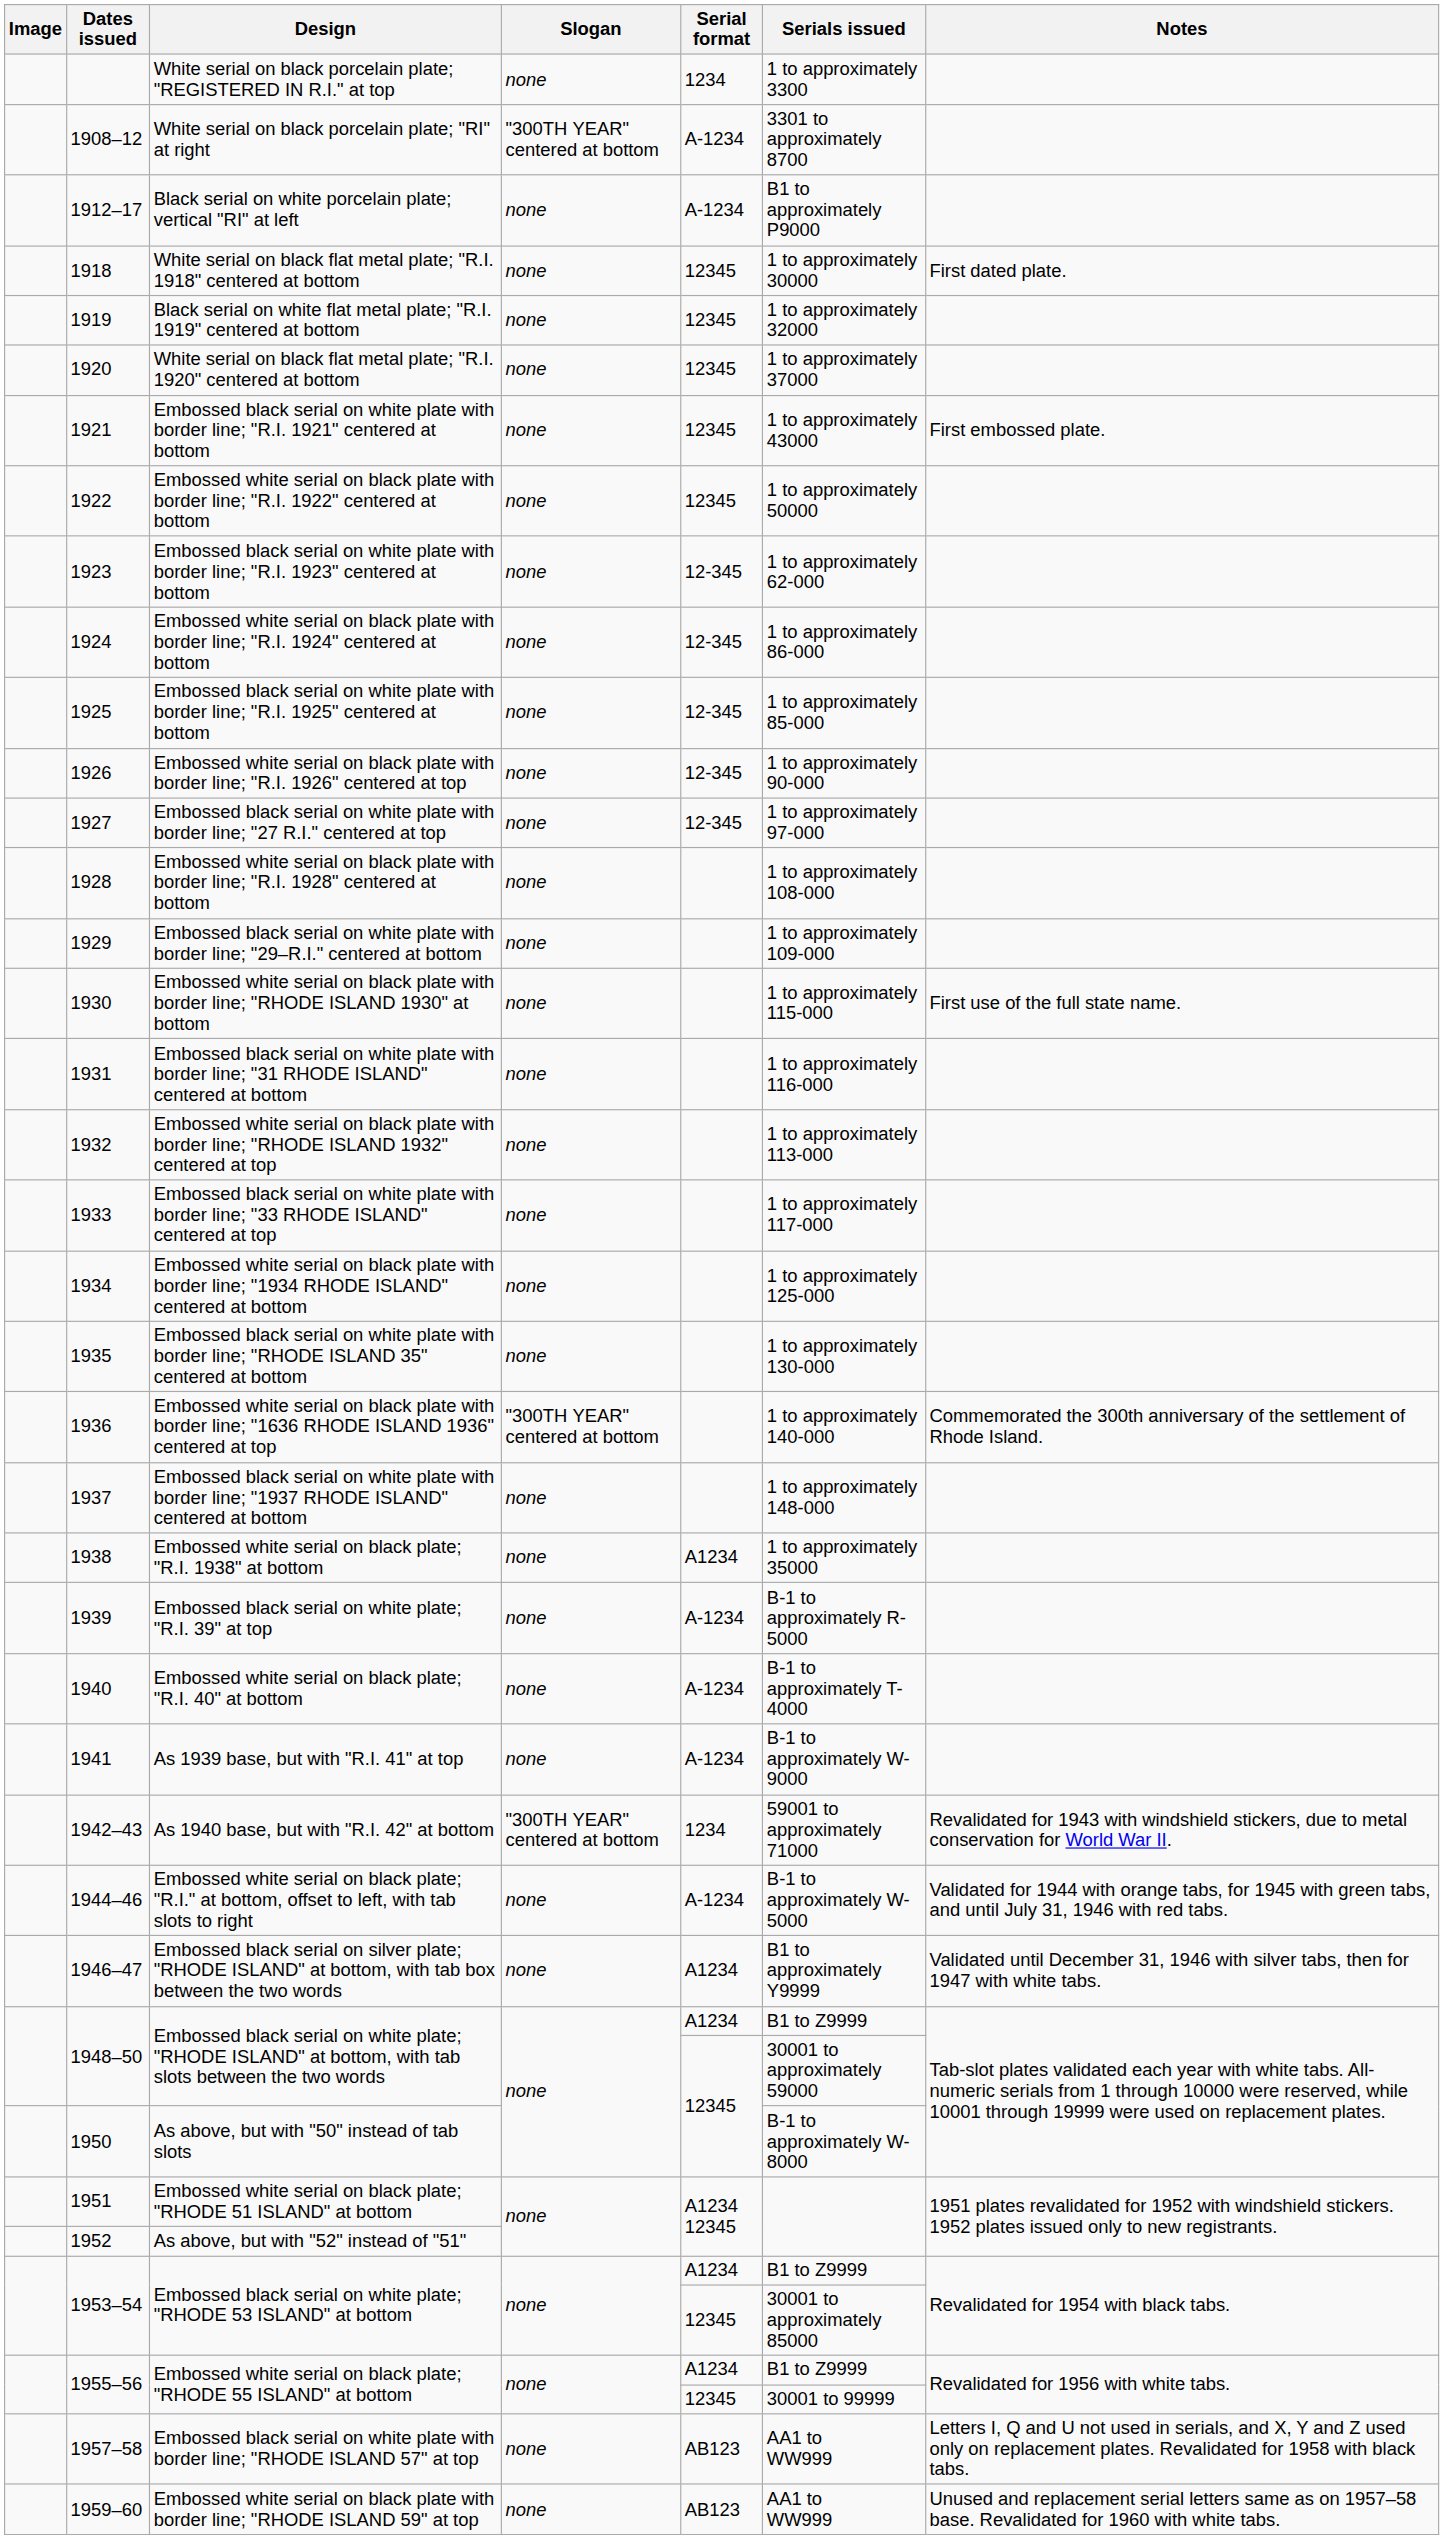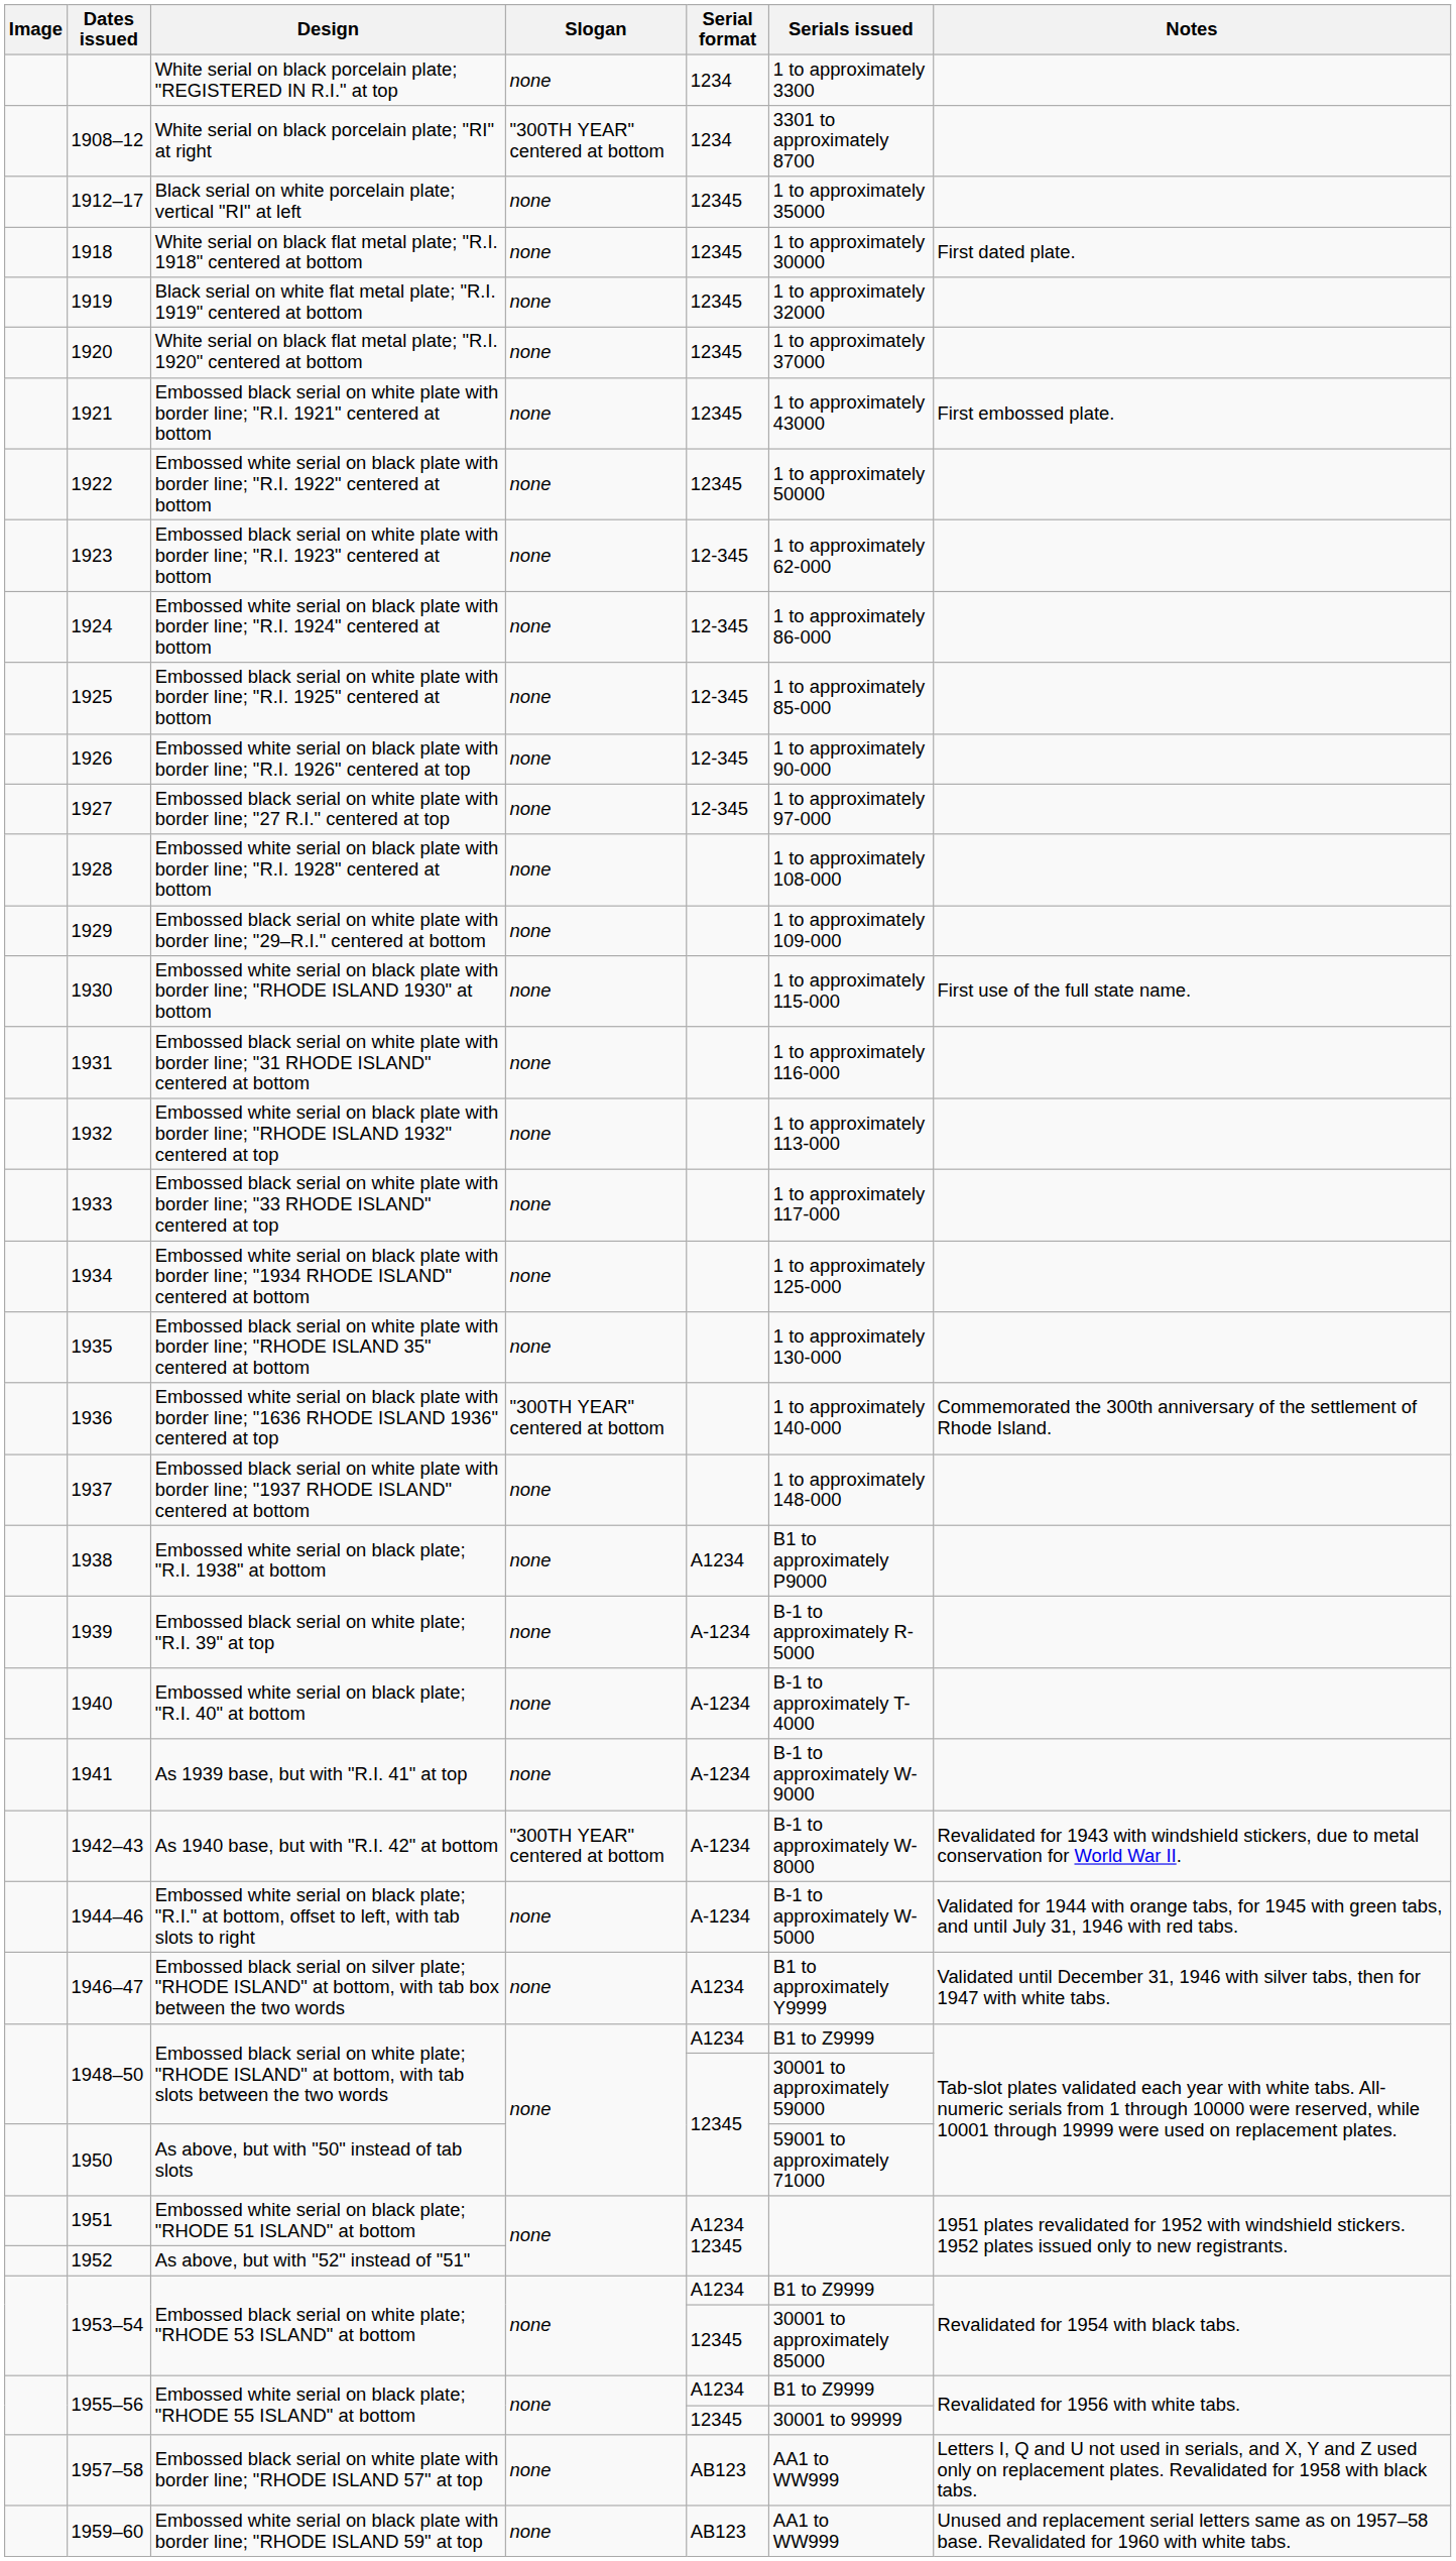 <table class="wikitable">
 <tr>
 <th>Image</th>
 <th>Dates issued</th>
 <th>Design</th>
 <th>Slogan</th>
 <th>Serial format</th>
 <th>Serials issued</th>
 <th>Notes</th>
 </tr>
 <tr>
 <td></td>
 <td></td>
 <td>White serial on black porcelain plate; "REGISTERED IN R.I." at top</td>
 <td><em>none</em></td>
 <td>1234</td>
 <td>1 to approximately 3300</td>
 <td></td>
 </tr>
 <tr>
 <td></td>
 <td>1908–12</td>
 <td>White serial on black porcelain plate; "RI" at right</td>
 <td>"300TH YEAR" centered at bottom</td>
-<td>A-1234</td>
+<td>1234</td>
 <td>3301 to approximately 8700</td>
 <td></td>
 </tr>
 <tr>
 <td></td>
 <td>1912–17</td>
 <td>Black serial on white porcelain plate; vertical "RI" at left</td>
 <td><em>none</em></td>
-<td>A-1234</td>
-<td>B1 to approximately P9000</td>
+<td>12345</td>
+<td>1 to approximately 35000</td>
 <td></td>
 </tr>
 <tr>
 <td></td>
 <td>1918</td>
 <td>White serial on black flat metal plate; "R.I. 1918" centered at bottom</td>
 <td><em>none</em></td>
 <td>12345</td>
 <td>1 to approximately 30000</td>
 <td>First dated plate.</td>
 </tr>
 <tr>
 <td></td>
 <td>1919</td>
 <td>Black serial on white flat metal plate; "R.I. 1919" centered at bottom</td>
 <td><em>none</em></td>
 <td>12345</td>
 <td>1 to approximately 32000</td>
 <td></td>
 </tr>
 <tr>
 <td></td>
 <td>1920</td>
 <td>White serial on black flat metal plate; "R.I. 1920" centered at bottom</td>
 <td><em>none</em></td>
 <td>12345</td>
 <td>1 to approximately 37000</td>
 <td></td>
 </tr>
 <tr>
 <td></td>
 <td>1921</td>
 <td>Embossed black serial on white plate with border line; "R.I. 1921" centered at bottom</td>
 <td><em>none</em></td>
 <td>12345</td>
 <td>1 to approximately 43000</td>
 <td>First embossed plate.</td>
 </tr>
 <tr>
 <td></td>
 <td>1922</td>
 <td>Embossed white serial on black plate with border line; "R.I. 1922" centered at bottom</td>
 <td><em>none</em></td>
 <td>12345</td>
 <td>1 to approximately 50000</td>
 <td></td>
 </tr>
 <tr>
 <td></td>
 <td>1923</td>
 <td>Embossed black serial on white plate with border line; "R.I. 1923" centered at bottom</td>
 <td><em>none</em></td>
 <td>12-345</td>
 <td>1 to approximately 62-000</td>
 <td></td>
 </tr>
 <tr>
 <td></td>
 <td>1924</td>
 <td>Embossed white serial on black plate with border line; "R.I. 1924" centered at bottom</td>
 <td><em>none</em></td>
 <td>12-345</td>
 <td>1 to approximately 86-000</td>
 <td></td>
 </tr>
 <tr>
 <td></td>
 <td>1925</td>
 <td>Embossed black serial on white plate with border line; "R.I. 1925" centered at bottom</td>
 <td><em>none</em></td>
 <td>12-345</td>
 <td>1 to approximately 85-000</td>
 <td></td>
 </tr>
 <tr>
 <td></td>
 <td>1926</td>
 <td>Embossed white serial on black plate with border line; "R.I. 1926" centered at top</td>
 <td><em>none</em></td>
 <td>12-345</td>
 <td>1 to approximately 90-000</td>
 <td></td>
 </tr>
 <tr>
 <td></td>
 <td>1927</td>
 <td>Embossed black serial on white plate with border line; "27 R.I." centered at top</td>
 <td><em>none</em></td>
 <td>12-345</td>
 <td>1 to approximately 97-000</td>
 <td></td>
 </tr>
 <tr>
 <td></td>
 <td>1928</td>
 <td>Embossed white serial on black plate with border line; "R.I. 1928" centered at bottom</td>
 <td><em>none</em></td>
 <td></td>
 <td>1 to approximately 108-000</td>
 <td></td>
 </tr>
 <tr>
 <td></td>
 <td>1929</td>
 <td>Embossed black serial on white plate with border line; "29–R.I." centered at bottom</td>
 <td><em>none</em></td>
 <td></td>
 <td>1 to approximately 109-000</td>
 <td></td>
 </tr>
 <tr>
 <td></td>
 <td>1930</td>
 <td>Embossed white serial on black plate with border line; "RHODE ISLAND 1930" at bottom</td>
 <td><em>none</em></td>
 <td></td>
 <td>1 to approximately 115-000</td>
 <td>First use of the full state name.</td>
 </tr>
 <tr>
 <td></td>
 <td>1931</td>
 <td>Embossed black serial on white plate with border line; "31 RHODE ISLAND" centered at bottom</td>
 <td><em>none</em></td>
 <td></td>
 <td>1 to approximately 116-000</td>
 <td></td>
 </tr>
 <tr>
 <td></td>
 <td>1932</td>
 <td>Embossed white serial on black plate with border line; "RHODE ISLAND 1932" centered at top</td>
 <td><em>none</em></td>
 <td></td>
 <td>1 to approximately 113-000</td>
 <td></td>
 </tr>
 <tr>
 <td></td>
 <td>1933</td>
 <td>Embossed black serial on white plate with border line; "33 RHODE ISLAND" centered at top</td>
 <td><em>none</em></td>
 <td></td>
 <td>1 to approximately 117-000</td>
 <td></td>
 </tr>
 <tr>
 <td></td>
 <td>1934</td>
 <td>Embossed white serial on black plate with border line; "1934 RHODE ISLAND" centered at bottom</td>
 <td><em>none</em></td>
 <td></td>
 <td>1 to approximately 125-000</td>
 <td></td>
 </tr>
 <tr>
 <td></td>
 <td>1935</td>
 <td>Embossed black serial on white plate with border line; "RHODE ISLAND 35" centered at bottom</td>
 <td><em>none</em></td>
 <td></td>
 <td>1 to approximately 130-000</td>
 <td></td>
 </tr>
 <tr>
 <td></td>
 <td>1936</td>
 <td>Embossed white serial on black plate with border line; "1636 RHODE ISLAND 1936" centered at top</td>
 <td>"300TH YEAR" centered at bottom</td>
 <td></td>
 <td>1 to approximately 140-000</td>
 <td>Commemorated the 300th anniversary of the settlement of Rhode Island.</td>
 </tr>
 <tr>
 <td></td>
 <td>1937</td>
 <td>Embossed black serial on white plate with border line; "1937 RHODE ISLAND" centered at bottom</td>
 <td><em>none</em></td>
 <td></td>
 <td>1 to approximately 148-000</td>
 <td></td>
 </tr>
 <tr>
 <td></td>
 <td>1938</td>
 <td>Embossed white serial on black plate; "R.I. 1938" at bottom</td>
 <td><em>none</em></td>
 <td>A1234</td>
-<td>1 to approximately 35000</td>
+<td>B1 to approximately P9000</td>
 <td></td>
 </tr>
 <tr>
 <td></td>
 <td>1939</td>
 <td>Embossed black serial on white plate; "R.I. 39" at top</td>
 <td><em>none</em></td>
 <td>A-1234</td>
 <td>B-1 to approximately R-5000</td>
 <td></td>
 </tr>
 <tr>
 <td></td>
 <td>1940</td>
 <td>Embossed white serial on black plate; "R.I. 40" at bottom</td>
 <td><em>none</em></td>
 <td>A-1234</td>
 <td>B-1 to approximately T-4000</td>
 <td></td>
 </tr>
 <tr>
 <td></td>
 <td>1941</td>
 <td>As 1939 base, but with "R.I. 41" at top</td>
 <td><em>none</em></td>
 <td>A-1234</td>
 <td>B-1 to approximately W-9000</td>
 <td></td>
 </tr>
 <tr>
 <td></td>
 <td>1942–43</td>
 <td>As 1940 base, but with "R.I. 42" at bottom</td>
 <td>"300TH YEAR" centered at bottom</td>
-<td>1234</td>
-<td>59001 to approximately 71000</td>
+<td>A-1234</td>
+<td>B-1 to approximately W-8000</td>
 <td>Revalidated for 1943 with windshield stickers, due to metal conservation for <a href='#'>World War II</a>.</td>
 </tr>
 <tr>
 <td>  </td>
 <td>1944–46</td>
 <td>Embossed white serial on black plate; "R.I." at bottom, offset to left, with tab slots to right</td>
 <td><em>none</em></td>
 <td>A-1234</td>
 <td>B-1 to approximately W-5000</td>
 <td>Validated for 1944 with orange tabs, for 1945 with green tabs, and until July 31, 1946 with red tabs.</td>
 </tr>
 <tr>
 <td> </td>
 <td>1946–47</td>
 <td>Embossed black serial on silver plate; "RHODE ISLAND" at bottom, with tab box between the two words</td>
 <td><em>none</em></td>
 <td>A1234</td>
 <td>B1 to approximately Y9999</td>
 <td>Validated until December 31, 1946 with silver tabs, then for 1947 with white tabs.</td>
 </tr>
 <tr>
 <td rowspan="2">  </td>
 <td rowspan="2">1948–50</td>
 <td rowspan="2">Embossed black serial on white plate; "RHODE ISLAND" at bottom, with tab slots between the two words</td>
 <td rowspan="3"><em>none</em></td>
 <td>A1234</td>
 <td>B1 to Z9999</td>
 <td rowspan="3">Tab-slot plates validated each year with white tabs. All-numeric serials from 1 through 10000 were reserved, while 10001 through 19999 were used on replacement plates.</td>
 </tr>
 <tr>
 <td rowspan="2">12345</td>
 <td>30001 to approximately 59000</td>
 </tr>
 <tr>
 <td></td>
 <td>1950</td>
 <td>As above, but with "50" instead of tab slots</td>
-<td>B-1 to approximately W-8000</td>
+<td>59001 to approximately 71000</td>
 </tr>
 <tr>
 <td></td>
 <td>1951</td>
 <td>Embossed white serial on black plate; "RHODE 51 ISLAND" at bottom</td>
 <td rowspan="2"><em>none</em></td>
 <td rowspan="2">A1234<br>12345</td>
 <td rowspan="2"></td>
 <td rowspan="2">1951 plates revalidated for 1952 with windshield stickers. 1952 plates issued only to new registrants.</td>
 </tr>
 <tr>
 <td></td>
 <td>1952</td>
 <td>As above, but with "52" instead of "51"</td>
 </tr>
 <tr>
 <td rowspan="2"><br></td>
 <td rowspan="2">1953–54</td>
 <td rowspan="2">Embossed black serial on white plate; "RHODE 53 ISLAND" at bottom</td>
 <td rowspan="2"><em>none</em></td>
 <td>A1234</td>
 <td>B1 to Z9999</td>
 <td rowspan="2">Revalidated for 1954 with black tabs.</td>
 </tr>
 <tr>
 <td>12345</td>
 <td>30001 to approximately 85000</td>
 </tr>
 <tr>
 <td rowspan="2"> </td>
 <td rowspan="2">1955–56</td>
 <td rowspan="2">Embossed white serial on black plate; "RHODE 55 ISLAND" at bottom</td>
 <td rowspan="2"><em>none</em></td>
 <td>A1234</td>
 <td>B1 to Z9999</td>
 <td rowspan="2">Revalidated for 1956 with white tabs.</td>
 </tr>
 <tr>
 <td>12345</td>
 <td>30001 to 99999</td>
 </tr>
 <tr>
 <td> </td>
 <td>1957–58</td>
 <td>Embossed black serial on white plate with border line; "RHODE ISLAND 57" at top</td>
 <td><em>none</em></td>
 <td>AB123</td>
 <td>AA1 to<br>WW999</td>
 <td>Letters I, Q and U not used in serials, and X, Y and Z used only on replacement plates. Revalidated for 1958 with black tabs.</td>
 </tr>
 <tr>
 <td><br></td>
 <td>1959–60</td>
 <td>Embossed white serial on black plate with border line; "RHODE ISLAND 59" at top</td>
 <td><em>none</em></td>
 <td>AB123</td>
 <td>AA1 to<br>WW999</td>
 <td>Unused and replacement serial letters same as on 1957–58 base. Revalidated for 1960 with white tabs.</td>
 </tr>
 </table>
